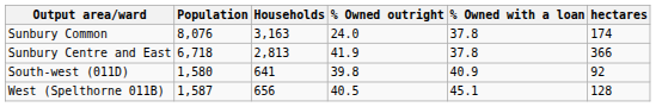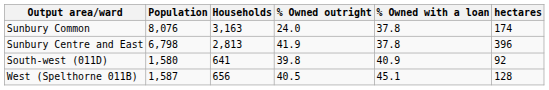 <table class="wikitable">
 <tr>
 <th>Output area/ward</th>
 <th>Population</th>
 <th>Households</th>
 <th>% Owned outright</th>
 <th>% Owned with a loan</th>
 <th>hectares</th>
 </tr>
 <tr>
 <td>Sunbury Common</td>
 <td>8,076</td>
 <td>3,163</td>
 <td>24.0</td>
 <td>37.8</td>
 <td>174</td>
 </tr>
 <tr>
 <td>Sunbury Centre and East</td>
-<td>6,718</td>
+<td>6,798</td>
 <td>2,813</td>
 <td>41.9</td>
 <td>37.8</td>
-<td>366</td>
+<td>396</td>
 </tr>
 <tr>
 <td>South-west (011D)</td>
 <td>1,580</td>
 <td>641</td>
 <td>39.8</td>
 <td>40.9</td>
 <td>92</td>
 </tr>
 <tr>
 <td>West (Spelthorne 011B)</td>
 <td>1,587</td>
 <td>656</td>
 <td>40.5</td>
 <td>45.1</td>
 <td>128</td>
 </tr>
 </table>
